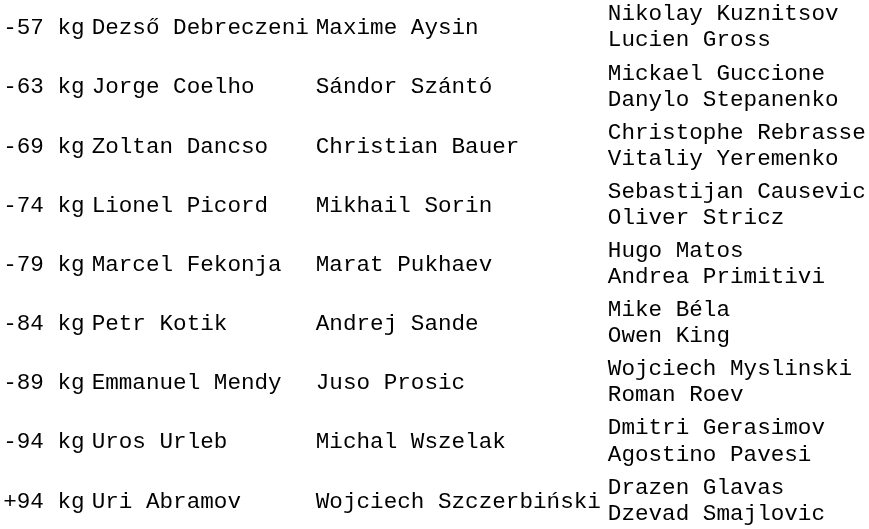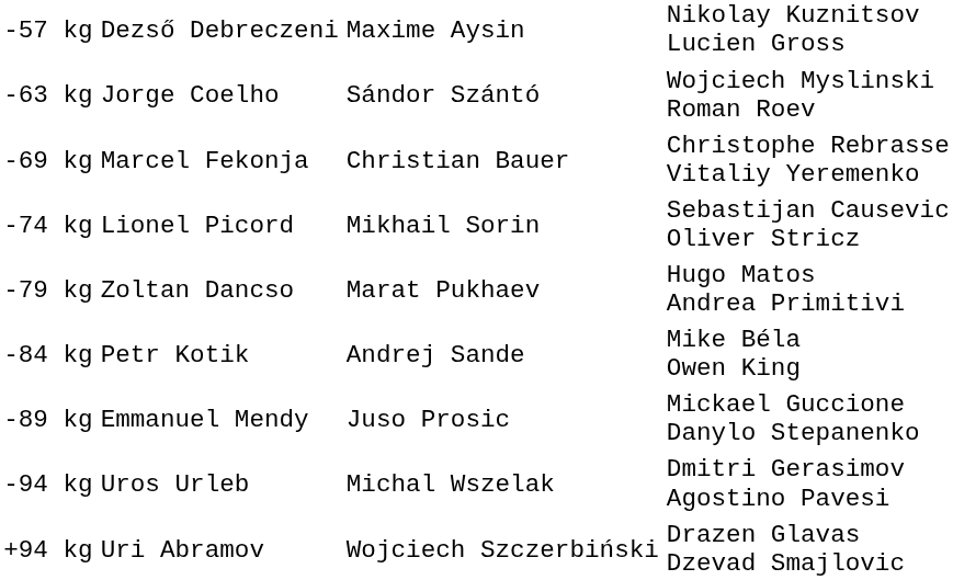 <table>
 <tr>
 <td>-57 kg</td>
 <td>Dezső Debreczeni </td>
 <td>Maxime Aysin </td>
 <td>Nikolay Kuznitsov <br>Lucien Gross </td>
 </tr>
 <tr>
 <td>-63 kg</td>
 <td>Jorge Coelho </td>
 <td>Sándor Szántó </td>
-<td>Mickael Guccione <br>Danylo Stepanenko </td>
+<td>Wojciech Myslinski <br>Roman Roev </td>
 </tr>
 <tr>
 <td>-69 kg</td>
-<td>Zoltan Dancso </td>
+<td>Marcel Fekonja </td>
 <td>Christian Bauer </td>
 <td>Christophe Rebrasse <br>Vitaliy Yeremenko </td>
 </tr>
 <tr>
 <td>-74 kg</td>
 <td>Lionel Picord </td>
 <td>Mikhail Sorin </td>
 <td>Sebastijan Causevic <br>Oliver Stricz </td>
 </tr>
 <tr>
 <td>-79 kg</td>
-<td>Marcel Fekonja </td>
+<td>Zoltan Dancso </td>
 <td>Marat Pukhaev </td>
 <td>Hugo Matos <br>Andrea Primitivi </td>
 </tr>
 <tr>
 <td>-84 kg</td>
 <td>Petr Kotik </td>
 <td>Andrej Sande </td>
 <td>Mike Béla <br>Owen King </td>
 </tr>
 <tr>
 <td>-89 kg</td>
 <td>Emmanuel Mendy </td>
 <td>Juso Prosic </td>
-<td>Wojciech Myslinski <br>Roman Roev </td>
+<td>Mickael Guccione <br>Danylo Stepanenko </td>
 </tr>
 <tr>
 <td>-94 kg</td>
 <td>Uros Urleb </td>
 <td>Michal Wszelak </td>
 <td>Dmitri Gerasimov <br>Agostino Pavesi </td>
 </tr>
 <tr>
 <td>+94 kg</td>
 <td>Uri Abramov </td>
 <td>Wojciech Szczerbiński </td>
 <td>Drazen Glavas <br>Dzevad Smajlovic </td>
 </tr>
 <tr>
 </tr>
 </table>
